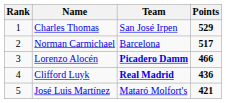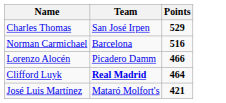 <table class="wikitable" style="text-align: center;">
 <tr>
-<th>Rank</th>
 <th>Name</th>
 <th>Team</th>
 <th>Points</th>
 </tr>
 <tr>
-<td>1</td>
 <td style="text-align:left;"> <a href='#'>Charles Thomas</a></td>
 <td style="text-align:left;"><a href='#'>San José Irpen</a></td>
 <td><strong>529</strong></td>
 </tr>
 <tr>
-<td>2</td>
 <td style="text-align:left;"> <a href='#'>Norman Carmichael</a></td>
 <td style="text-align:left;"><a href='#'>Barcelona</a></td>
-<td><strong>517</strong></td>
+<td><strong>516</strong></td>
 </tr>
 <tr>
-<td>3</td>
 <td style="text-align:left;"> <a href='#'>Lorenzo Alocén</a></td>
-<td style="text-align:left;"><strong><a href='#'>Picadero Damm</a></strong></td>
+<td style="text-align:left;"><a href='#'>Picadero Damm</a></td>
 <td><strong>466</strong></td>
 </tr>
 <tr>
-<td>4</td>
 <td style="text-align:left;"> <a href='#'>Clifford Luyk</a></td>
 <td style="text-align:left;"><strong><a href='#'>Real Madrid</a></strong></td>
-<td><strong>436</strong></td>
+<td><strong>464</strong></td>
 </tr>
 <tr>
-<td>5</td>
 <td style="text-align:left;"> <a href='#'>José Luis Martínez</a></td>
 <td style="text-align:left;"><a href='#'>Mataró Molfort's</a></td>
 <td><strong>421</strong></td>
 </tr>
 </table>
